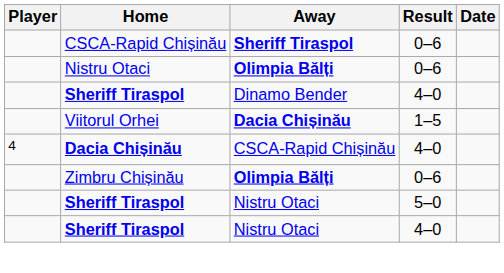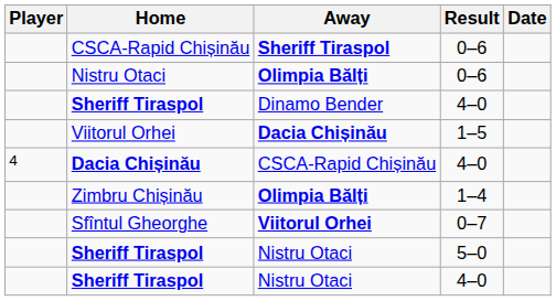 <table class="wikitable sortable">
 <tr>
 <th>Player</th>
 <th>Home</th>
 <th>Away</th>
 <th style="text-align:center">Result</th>
 <th>Date</th>
 </tr>
 <tr>
 <td> </td>
 <td><a href='#'>CSCA-Rapid Chișinău</a></td>
 <td><strong><a href='#'>Sheriff Tiraspol</a></strong></td>
 <td style="text-align:center;">0–6</td>
 <td></td>
 </tr>
 <tr>
 <td> </td>
 <td><a href='#'>Nistru Otaci</a></td>
 <td><strong><a href='#'>Olimpia Bălți</a></strong></td>
 <td style="text-align:center;">0–6</td>
 <td></td>
 </tr>
 <tr>
 <td> </td>
 <td><strong><a href='#'>Sheriff Tiraspol</a></strong></td>
 <td><a href='#'>Dinamo Bender</a></td>
 <td style="text-align:center;">4–0</td>
 <td></td>
 </tr>
 <tr>
 <td> </td>
 <td><a href='#'>Viitorul Orhei</a></td>
 <td><strong><a href='#'>Dacia Chișinău</a></strong></td>
 <td style="text-align:center;">1–5</td>
 <td></td>
 </tr>
 <tr>
 <td> <sup>4</sup></td>
 <td><strong><a href='#'>Dacia Chișinău</a></strong></td>
 <td><a href='#'>CSCA-Rapid Chișinău</a></td>
 <td style="text-align:center;">4–0</td>
 <td></td>
 </tr>
 <tr>
 <td> </td>
 <td><a href='#'>Zimbru Chișinău</a></td>
 <td><strong><a href='#'>Olimpia Bălți</a></strong></td>
-<td style="text-align:center;">0–6</td>
+<td style="text-align:center;">1–4</td>
+<td></td>
+</tr>
+<tr>
+<td> </td>
+<td><a href='#'>Sfîntul Gheorghe</a></td>
+<td><strong><a href='#'>Viitorul Orhei</a></strong></td>
+<td style="text-align:center;">0–7</td>
 <td></td>
 </tr>
 <tr>
 <td> </td>
 <td><strong><a href='#'>Sheriff Tiraspol</a></strong></td>
 <td><a href='#'>Nistru Otaci</a></td>
 <td style="text-align:center;">5–0</td>
 <td></td>
 </tr>
 <tr>
 <td> </td>
 <td><strong><a href='#'>Sheriff Tiraspol</a></strong></td>
 <td><a href='#'>Nistru Otaci</a></td>
 <td style="text-align:center;">4–0</td>
 <td></td>
 </tr>
 </table>
